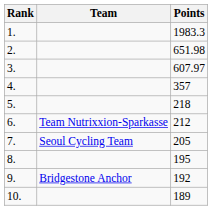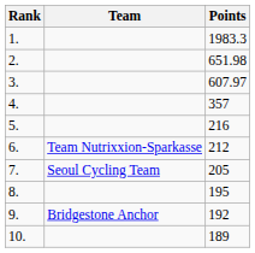 <table class="wikitable sortable">
 <tr>
 <th>Rank</th>
 <th>Team</th>
 <th>Points</th>
 </tr>
 <tr>
 <td>1.</td>
 <td></td>
 <td>1983.3</td>
 </tr>
 <tr>
 <td>2.</td>
 <td></td>
 <td>651.98</td>
 </tr>
 <tr>
 <td>3.</td>
 <td></td>
 <td>607.97</td>
 </tr>
 <tr>
 <td>4.</td>
 <td></td>
 <td>357</td>
 </tr>
 <tr>
 <td>5.</td>
 <td></td>
-<td>218</td>
+<td>216</td>
 </tr>
 <tr>
 <td>6.</td>
 <td><a href='#'>Team Nutrixxion-Sparkasse</a></td>
 <td>212</td>
 </tr>
 <tr>
 <td>7.</td>
 <td><a href='#'>Seoul Cycling Team</a></td>
 <td>205</td>
 </tr>
 <tr>
 <td>8.</td>
 <td></td>
 <td>195</td>
 </tr>
 <tr>
 <td>9.</td>
 <td><a href='#'>Bridgestone Anchor</a></td>
 <td>192</td>
 </tr>
 <tr>
 <td>10.</td>
 <td></td>
 <td>189</td>
 </tr>
 </table>
